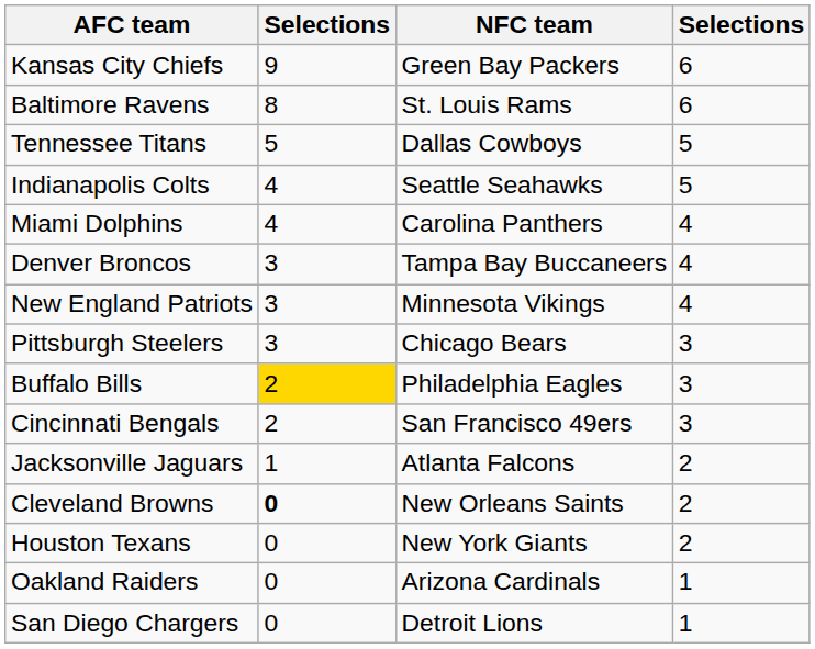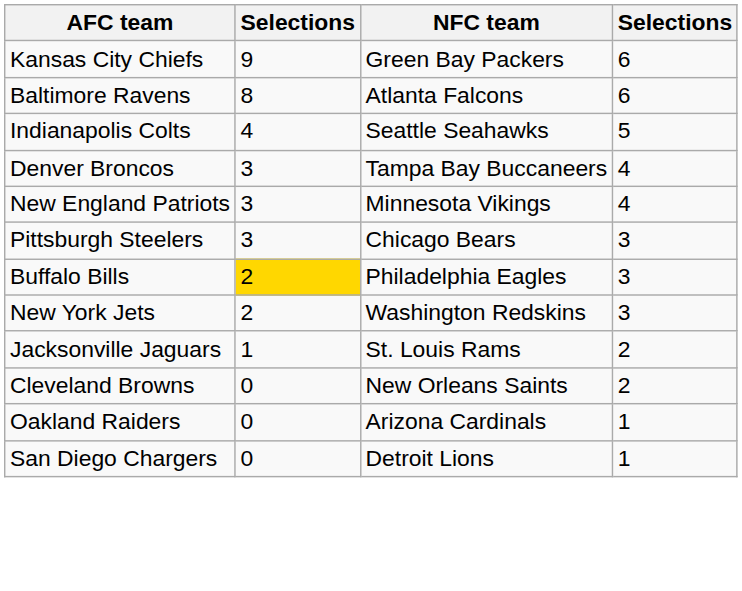 <table class="wikitable sortable">
 <tr>
 <th>AFC team</th>
 <th>Selections</th>
 <th>NFC team</th>
 <th>Selections</th>
 </tr>
 <tr>
 <td>Kansas City Chiefs</td>
 <td>9</td>
 <td>Green Bay Packers</td>
 <td>6</td>
 </tr>
 <tr>
 <td>Baltimore Ravens</td>
 <td>8</td>
-<td>St. Louis Rams</td>
+<td>Atlanta Falcons</td>
 <td>6</td>
-</tr>
-<tr>
-<td>Tennessee Titans</td>
-<td>5</td>
-<td>Dallas Cowboys</td>
-<td>5</td>
 </tr>
 <tr>
 <td>Indianapolis Colts</td>
 <td>4</td>
 <td>Seattle Seahawks</td>
 <td>5</td>
-</tr>
-<tr>
-<td>Miami Dolphins</td>
-<td>4</td>
-<td>Carolina Panthers</td>
-<td>4</td>
 </tr>
 <tr>
 <td>Denver Broncos</td>
 <td>3</td>
 <td>Tampa Bay Buccaneers</td>
 <td>4</td>
 </tr>
 <tr>
 <td>New England Patriots</td>
 <td>3</td>
 <td>Minnesota Vikings</td>
 <td>4</td>
 </tr>
 <tr>
 <td>Pittsburgh Steelers</td>
 <td>3</td>
 <td>Chicago Bears</td>
 <td>3</td>
 </tr>
 <tr>
 <td>Buffalo Bills</td>
 <td style="background: gold;">2</td>
 <td>Philadelphia Eagles</td>
 <td>3</td>
 </tr>
 <tr>
-<td>Cincinnati Bengals</td>
+<td>New York Jets</td>
 <td>2</td>
-<td>San Francisco 49ers</td>
+<td>Washington Redskins</td>
 <td>3</td>
 </tr>
 <tr>
 <td>Jacksonville Jaguars</td>
 <td>1</td>
-<td>Atlanta Falcons</td>
+<td>St. Louis Rams</td>
 <td>2</td>
 </tr>
 <tr>
 <td>Cleveland Browns</td>
-<td><strong>0</strong></td>
+<td>0</td>
 <td>New Orleans Saints</td>
-<td>2</td>
-</tr>
-<tr>
-<td>Houston Texans</td>
-<td>0</td>
-<td>New York Giants</td>
 <td>2</td>
 </tr>
 <tr>
 <td>Oakland Raiders</td>
 <td>0</td>
 <td>Arizona Cardinals</td>
 <td>1</td>
 </tr>
 <tr>
 <td>San Diego Chargers</td>
 <td>0</td>
 <td>Detroit Lions</td>
 <td>1</td>
 </tr>
 </table>
